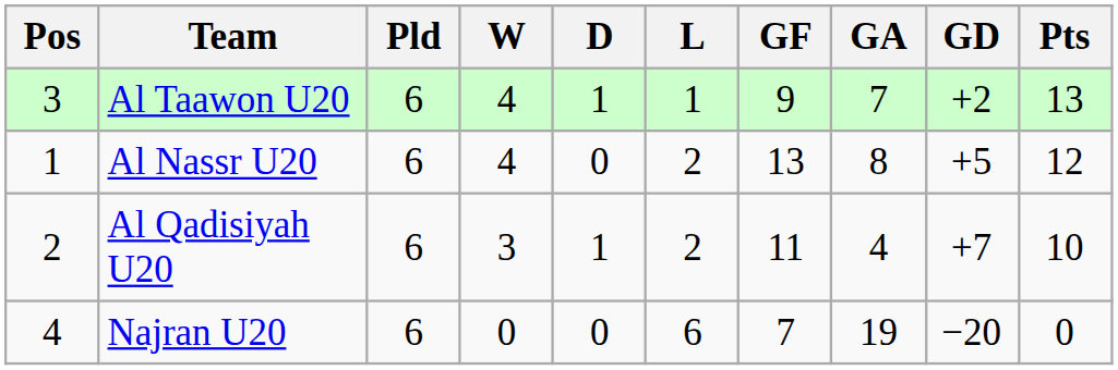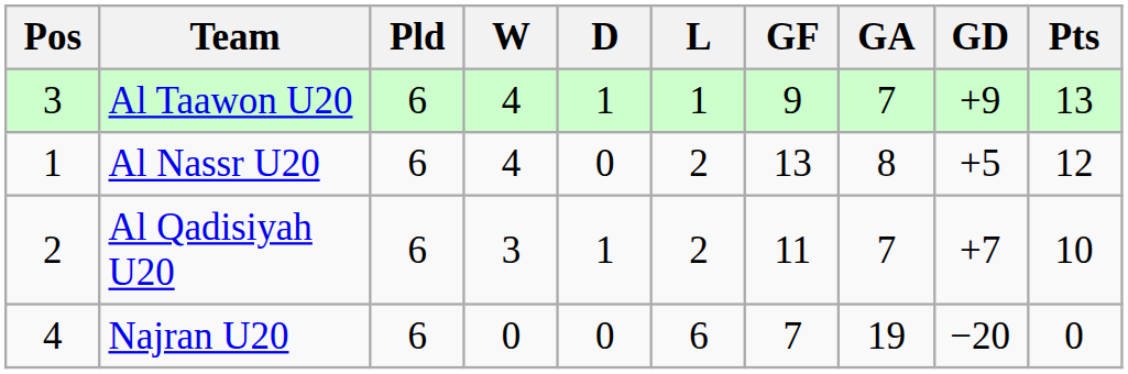 <table class="wikitable" style="font-size: 95%; text-align: center;">
 <tr>
 <th style="width: 30px;">Pos</th>
 <th style="width: 100px;">Team</th>
 <th style="width: 30px;">Pld</th>
 <th style="width: 30px;">W</th>
 <th style="width: 30px;">D</th>
 <th style="width: 30px;">L</th>
 <th style="width: 30px;">GF</th>
 <th style="width: 30px;">GA</th>
 <th style="width: 30px;">GD</th>
 <th style="width: 30px;">Pts</th>
 </tr>
 <tr style="background:#ccffcc;">
 <td>3</td>
 <td align=left><a href='#'>Al Taawon U20</a></td>
 <td>6</td>
 <td>4</td>
 <td>1</td>
 <td>1</td>
 <td>9</td>
 <td>7</td>
-<td>+2</td>
+<td>+9</td>
 <td>13</td>
 </tr>
 <tr>
 <td>1</td>
 <td align=left><a href='#'>Al Nassr U20</a></td>
 <td>6</td>
 <td>4</td>
 <td>0</td>
 <td>2</td>
 <td>13</td>
 <td>8</td>
 <td>+5</td>
 <td>12</td>
 </tr>
 <tr>
 <td>2</td>
 <td align=left><a href='#'>Al Qadisiyah U20</a></td>
 <td>6</td>
 <td>3</td>
 <td>1</td>
 <td>2</td>
 <td>11</td>
-<td>4</td>
+<td>7</td>
 <td>+7</td>
 <td>10</td>
 </tr>
 <tr>
 <td>4</td>
 <td align=left><a href='#'>Najran U20</a></td>
 <td>6</td>
 <td>0</td>
 <td>0</td>
 <td>6</td>
 <td>7</td>
 <td>19</td>
 <td>−20</td>
 <td>0</td>
 </tr>
 </table>
